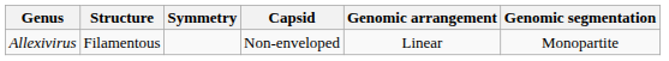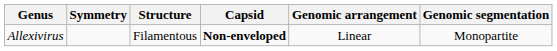 <table class="wikitable sortable" style="text-align:center">
 <tr>
 <th>Genus</th>
+<th>Symmetry</th>
 <th>Structure</th>
-<th>Symmetry</th>
 <th>Capsid</th>
 <th>Genomic arrangement</th>
 <th>Genomic segmentation</th>
 </tr>
 <tr>
 <td><em>Allexivirus</em></td>
+<td></td>
 <td>Filamentous</td>
-<td></td>
-<td>Non-enveloped</td>
+<td><strong>Non-enveloped</strong></td>
 <td>Linear</td>
 <td>Monopartite</td>
 </tr>
 </table>
